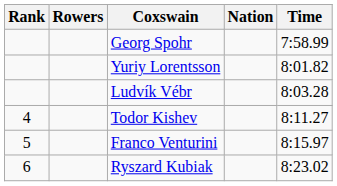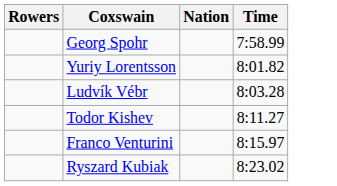 <table class="wikitable sortable" style="text-align:center">
 <tr>
-<th>Rank</th>
 <th>Rowers</th>
 <th>Coxswain</th>
 <th>Nation</th>
 <th>Time</th>
 </tr>
 <tr>
-<td></td>
 <td align=left data-sort-value="Jährling, Harald"></td>
 <td align=left data-sort-value="Spohr, Georg"><a href='#'>Georg Spohr</a></td>
 <td align=left></td>
 <td>7:58.99</td>
 </tr>
 <tr>
-<td></td>
 <td align=left data-sort-value="Bekhterev, Dmitry"></td>
 <td align=left data-sort-value="Lorentsson, Yuriy"><a href='#'>Yuriy Lorentsson</a></td>
 <td align=left></td>
 <td>8:01.82</td>
 </tr>
 <tr>
-<td></td>
 <td align=left data-sort-value="Svojanovský, Oldřich"></td>
 <td align=left data-sort-value="Vébr, Ludvík"><a href='#'>Ludvík Vébr</a></td>
 <td align=left></td>
 <td>8:03.28</td>
 </tr>
 <tr>
-<td>4</td>
 <td align=left data-sort-value="Khristov, Rumen"></td>
 <td align=left data-sort-value="Kishev, Todor"><a href='#'>Todor Kishev</a></td>
 <td align=left></td>
 <td>8:11.27</td>
 </tr>
 <tr>
-<td>5</td>
 <td align=left data-sort-value="Baran, Primo"></td>
 <td align=left data-sort-value="Venturini, Franco"><a href='#'>Franco Venturini</a></td>
 <td align=left></td>
 <td>8:15.97</td>
 </tr>
 <tr>
-<td>6</td>
 <td align=left data-sort-value="Stadniuk, Ryszard"></td>
 <td align=left data-sort-value="Kubiak, Ryszard"><a href='#'>Ryszard Kubiak</a></td>
 <td align=left></td>
 <td>8:23.02</td>
 </tr>
 </table>
